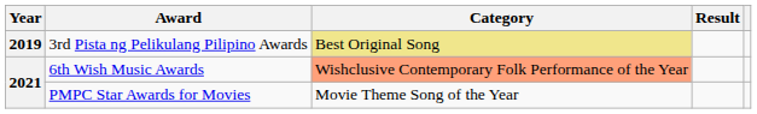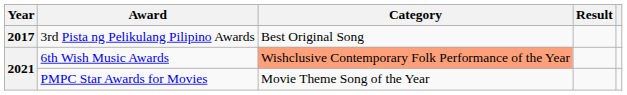 <table class="wikitable">
 <tr>
 <th>Year</th>
 <th>Award</th>
 <th>Category</th>
 <th>Result</th>
 <th></th>
 </tr>
 <tr>
-<th>2019</th>
+<th>2017</th>
 <td>3rd <a href='#'>Pista ng Pelikulang Pilipino</a> Awards</td>
-<td style="background: khaki;">Best Original Song</td>
+<td>Best Original Song</td>
 <td></td>
 <td></td>
 </tr>
 <tr>
 <th rowspan="2">2021</th>
 <td><a href='#'>6th Wish Music Awards</a></td>
 <td style="background: lightsalmon;">Wishclusive Contemporary Folk Performance of the Year</td>
 <td></td>
 <td></td>
 </tr>
 <tr>
 <td><a href='#'>PMPC Star Awards for Movies</a></td>
 <td>Movie Theme Song of the Year</td>
 <td></td>
 <td></td>
 </tr>
 </table>
